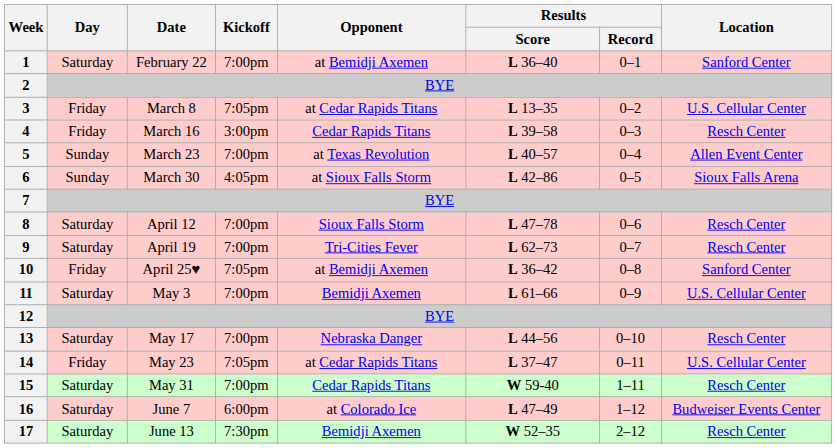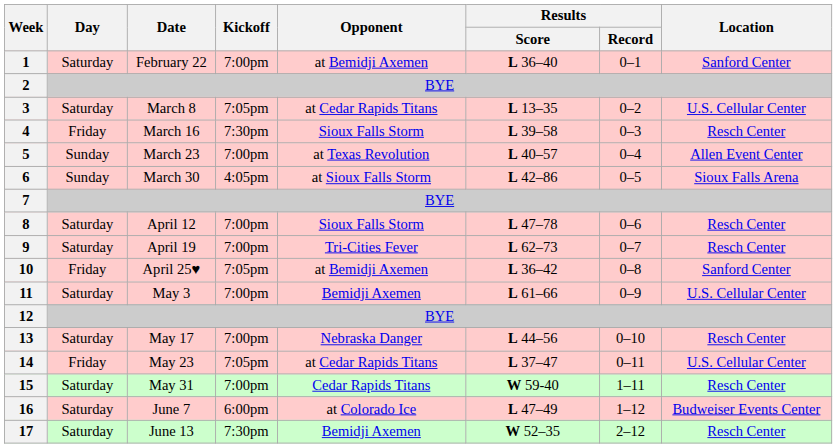 <table class="wikitable">
 <tr>
 <th rowspan="2" width="40">Week</th>
 <th rowspan="2" width="80">Day</th>
 <th rowspan="2" width="90">Date</th>
 <th rowspan="2" width="60">Kickoff</th>
 <th rowspan="2" width="200">Opponent</th>
 <th colspan="2" width="200">Results</th>
 <th rowspan="2" width="180">Location</th>
 </tr>
 <tr>
 <th width="140">Score</th>
 <th width="60">Record</th>
 </tr>
 <tr align="center" bgcolor="#FFCCCC">
 <th>1</th>
 <td>Saturday</td>
 <td>February 22</td>
 <td>7:00pm</td>
 <td>at <a href='#'>Bemidji Axemen</a></td>
 <td><strong>L</strong> 36–40</td>
 <td>0–1</td>
 <td><a href='#'>Sanford Center</a></td>
 </tr>
 <tr align="center" bgcolor="#CCCCCC">
 <th>2</th>
 <td colSpan=7><a href='#'>BYE</a></td>
 </tr>
 <tr align="center" bgcolor="#FFCCCC">
 <th>3</th>
-<td>Friday</td>
+<td>Saturday</td>
 <td>March 8</td>
 <td>7:05pm</td>
 <td>at <a href='#'>Cedar Rapids Titans</a></td>
 <td><strong>L</strong> 13–35</td>
 <td>0–2</td>
 <td><a href='#'>U.S. Cellular Center</a></td>
 </tr>
 <tr align="center" bgcolor="#FFCCCC">
 <th>4</th>
 <td>Friday</td>
 <td>March 16</td>
-<td>3:00pm</td>
-<td><a href='#'>Cedar Rapids Titans</a></td>
+<td>7:30pm</td>
+<td><a href='#'>Sioux Falls Storm</a></td>
 <td><strong>L</strong> 39–58</td>
 <td>0–3</td>
 <td><a href='#'>Resch Center</a></td>
 </tr>
 <tr align="center" bgcolor="#FFCCCC">
 <th>5</th>
 <td>Sunday</td>
 <td>March 23</td>
 <td>7:00pm</td>
 <td>at <a href='#'>Texas Revolution</a></td>
 <td><strong>L</strong> 40–57</td>
 <td>0–4</td>
 <td><a href='#'>Allen Event Center</a></td>
 </tr>
 <tr align="center" bgcolor="#FFCCCC">
 <th>6</th>
 <td>Sunday</td>
 <td>March 30</td>
 <td>4:05pm</td>
 <td>at <a href='#'>Sioux Falls Storm</a></td>
 <td><strong>L</strong> 42–86</td>
 <td>0–5</td>
 <td><a href='#'>Sioux Falls Arena</a></td>
 </tr>
 <tr align="center" bgcolor="#CCCCCC">
 <th>7</th>
 <td colSpan=7><a href='#'>BYE</a></td>
 </tr>
 <tr align="center" bgcolor="#FFCCCC">
 <th>8</th>
 <td>Saturday</td>
 <td>April 12</td>
 <td>7:00pm</td>
 <td><a href='#'>Sioux Falls Storm</a></td>
 <td><strong>L</strong> 47–78</td>
 <td>0–6</td>
 <td><a href='#'>Resch Center</a></td>
 </tr>
 <tr align="center" bgcolor="#FFCCCC">
 <th>9</th>
 <td>Saturday</td>
 <td>April 19</td>
 <td>7:00pm</td>
 <td><a href='#'>Tri-Cities Fever</a></td>
 <td><strong>L</strong> 62–73</td>
 <td>0–7</td>
 <td><a href='#'>Resch Center</a></td>
 </tr>
 <tr align="center" bgcolor="#FFCCCC">
 <th>10</th>
 <td>Friday</td>
 <td>April 25♥</td>
 <td>7:05pm</td>
 <td>at <a href='#'>Bemidji Axemen</a></td>
 <td><strong>L</strong> 36–42</td>
 <td>0–8</td>
 <td><a href='#'>Sanford Center</a></td>
 </tr>
 <tr align="center" bgcolor="#FFCCCC">
 <th>11</th>
 <td>Saturday</td>
 <td>May 3</td>
 <td>7:00pm</td>
 <td><a href='#'>Bemidji Axemen</a></td>
 <td><strong>L</strong> 61–66</td>
 <td>0–9</td>
 <td><a href='#'>U.S. Cellular Center</a></td>
 </tr>
 <tr align="center" bgcolor="#CCCCCC">
 <th>12</th>
 <td colSpan=7><a href='#'>BYE</a></td>
 </tr>
 <tr align="center" bgcolor="#FFCCCC">
 <th>13</th>
 <td>Saturday</td>
 <td>May 17</td>
 <td>7:00pm</td>
 <td><a href='#'>Nebraska Danger</a></td>
 <td><strong>L</strong> 44–56</td>
 <td>0–10</td>
 <td><a href='#'>Resch Center</a></td>
 </tr>
 <tr align="center" bgcolor="#FFCCCC">
 <th>14</th>
 <td>Friday</td>
 <td>May 23</td>
 <td>7:05pm</td>
 <td>at <a href='#'>Cedar Rapids Titans</a></td>
 <td><strong>L</strong> 37–47</td>
 <td>0–11</td>
 <td><a href='#'>U.S. Cellular Center</a></td>
 </tr>
 <tr align="center" bgcolor="#CCFFCC">
 <th>15</th>
 <td>Saturday</td>
 <td>May 31</td>
 <td>7:00pm</td>
 <td><a href='#'>Cedar Rapids Titans</a></td>
 <td><strong>W</strong> 59-40</td>
 <td>1–11</td>
 <td><a href='#'>Resch Center</a></td>
 </tr>
 <tr align="center" bgcolor="#FFCCCC">
 <th>16</th>
 <td>Saturday</td>
 <td>June 7</td>
 <td>6:00pm</td>
 <td>at <a href='#'>Colorado Ice</a></td>
 <td><strong>L</strong> 47–49</td>
 <td>1–12</td>
 <td><a href='#'>Budweiser Events Center</a></td>
 </tr>
 <tr align="center" bgcolor="#CCFFCC">
 <th>17</th>
 <td>Saturday</td>
 <td>June 13</td>
 <td>7:30pm</td>
 <td><a href='#'>Bemidji Axemen</a></td>
 <td><strong>W</strong> 52–35</td>
 <td>2–12</td>
 <td><a href='#'>Resch Center</a></td>
 </tr>
 </table>
